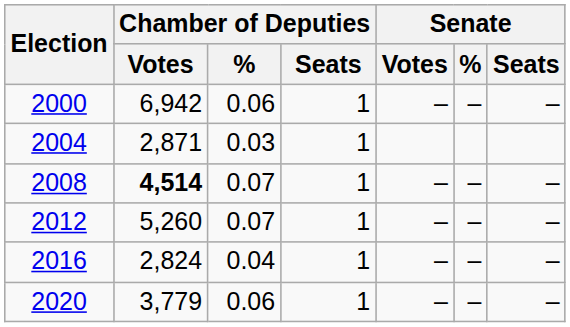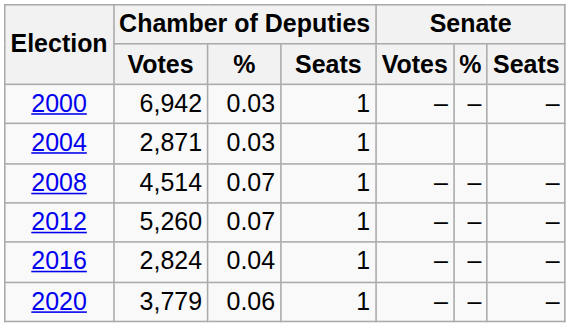 <table class=wikitable style=text-align:right>
 <tr>
 <th rowspan=2>Election</th>
 <th colspan=3>Chamber of Deputies</th>
 <th colspan=3>Senate</th>
 </tr>
 <tr>
 <th>Votes</th>
 <th>%</th>
 <th>Seats</th>
 <th>Votes</th>
 <th>%</th>
 <th>Seats</th>
 </tr>
 <tr>
 <td align=center><a href='#'>2000</a></td>
 <td>6,942</td>
-<td>0.06</td>
+<td>0.03</td>
 <td>1</td>
 <td>–</td>
 <td>–</td>
 <td>–</td>
 </tr>
 <tr>
 <td align=center><a href='#'>2004</a></td>
 <td>2,871</td>
 <td>0.03</td>
 <td>1</td>
 <td></td>
 <td></td>
 <td></td>
 </tr>
 <tr>
 <td align=center><a href='#'>2008</a></td>
-<td><strong>4,514</strong></td>
+<td>4,514</td>
 <td>0.07</td>
 <td>1</td>
 <td>–</td>
 <td>–</td>
 <td>–</td>
 </tr>
 <tr>
 <td align=center><a href='#'>2012</a></td>
 <td>5,260</td>
 <td>0.07</td>
 <td>1</td>
 <td>–</td>
 <td>–</td>
 <td>–</td>
 </tr>
 <tr>
 <td align=center><a href='#'>2016</a></td>
 <td>2,824</td>
 <td>0.04</td>
 <td>1</td>
 <td>–</td>
 <td>–</td>
 <td>–</td>
 </tr>
 <tr>
 <td align=center><a href='#'>2020</a></td>
 <td>3,779</td>
 <td>0.06</td>
 <td>1</td>
 <td>–</td>
 <td>–</td>
 <td>–</td>
 </tr>
 </table>
